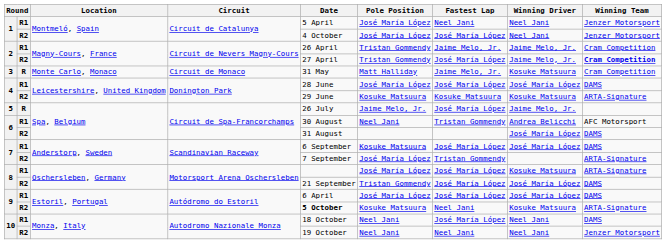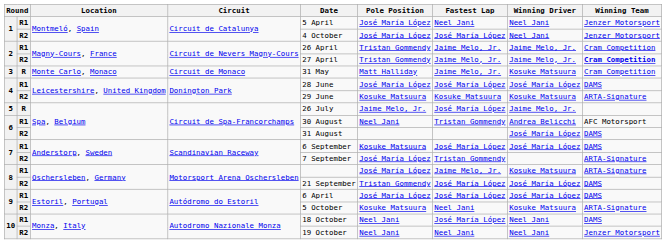 <table class="wikitable" style="font-size: 85%">
 <tr>
 <th colspan=2>Round</th>
 <th>Location</th>
 <th>Circuit</th>
 <th>Date</th>
 <th>Pole Position</th>
 <th>Fastest Lap</th>
 <th>Winning Driver</th>
 <th>Winning Team</th>
 </tr>
 <tr>
 <th rowspan=2>1</th>
 <th>R1</th>
 <td rowspan=2> <a href='#'>Montmeló</a>, <a href='#'>Spain</a></td>
 <td rowspan=2><a href='#'>Circuit de Catalunya</a></td>
 <td>5 April</td>
 <td> <a href='#'>José María López</a></td>
 <td> <a href='#'>Neel Jani</a></td>
 <td> <a href='#'>Neel Jani</a></td>
 <td> <a href='#'>Jenzer Motorsport</a></td>
 </tr>
 <tr>
 <th>R2</th>
 <td>4 October</td>
 <td> <a href='#'>José María López</a></td>
 <td> <a href='#'>José María López</a></td>
 <td> <a href='#'>Neel Jani</a></td>
 <td> <a href='#'>Jenzer Motorsport</a></td>
 </tr>
 <tr>
 <th rowspan=2>2</th>
 <th>R1</th>
 <td rowspan=2> <a href='#'>Magny-Cours</a>, <a href='#'>France</a></td>
 <td rowspan=2><a href='#'>Circuit de Nevers Magny-Cours</a></td>
 <td>26 April</td>
 <td> <a href='#'>Tristan Gommendy</a></td>
 <td> <a href='#'>Jaime Melo, Jr.</a></td>
 <td> <a href='#'>Jaime Melo, Jr.</a></td>
 <td> <a href='#'>Cram Competition</a></td>
 </tr>
 <tr>
 <th>R2</th>
 <td>27 April</td>
 <td> <a href='#'>Tristan Gommendy</a></td>
-<td> <a href='#'>José María López</a></td>
+<td> <a href='#'>Jaime Melo, Jr.</a></td>
 <td> <a href='#'>Jaime Melo, Jr.</a></td>
 <td><strong> <a href='#'>Cram Competition</a></strong></td>
 </tr>
 <tr>
 <th>3</th>
 <th>R</th>
 <td> <a href='#'>Monte Carlo</a>, <a href='#'>Monaco</a></td>
 <td><a href='#'>Circuit de Monaco</a></td>
 <td>31 May</td>
 <td> <a href='#'>Matt Halliday</a></td>
 <td> <a href='#'>Jaime Melo, Jr.</a></td>
 <td> <a href='#'>Kosuke Matsuura</a></td>
 <td> <a href='#'>Cram Competition</a></td>
 </tr>
 <tr>
 <th rowspan=2>4</th>
 <th>R1</th>
 <td rowspan=2 nowrap> <a href='#'>Leicestershire</a>, <a href='#'>United Kingdom</a></td>
 <td rowspan=2><a href='#'>Donington Park</a></td>
 <td>28 June</td>
 <td> <a href='#'>José María López</a></td>
 <td> <a href='#'>José María López</a></td>
 <td> <a href='#'>José María López</a></td>
 <td> <a href='#'>DAMS</a></td>
 </tr>
 <tr>
 <th>R2</th>
 <td>29 June</td>
 <td> <a href='#'>Kosuke Matsuura</a></td>
 <td> <a href='#'>Kosuke Matsuura</a></td>
 <td> <a href='#'>Kosuke Matsuura</a></td>
 <td> <a href='#'>ARTA-Signature</a></td>
 </tr>
 <tr>
 <th>5</th>
 <th>R</th>
 <td rowspan=3> <a href='#'>Spa</a>, <a href='#'>Belgium</a></td>
 <td rowspan=3><a href='#'>Circuit de Spa-Francorchamps</a></td>
 <td>26 July</td>
 <td> <a href='#'>Jaime Melo, Jr.</a></td>
 <td> <a href='#'>José María López</a></td>
 <td> <a href='#'>Jaime Melo, Jr.</a></td>
 <td></td>
 </tr>
 <tr>
 <th rowspan=2>6</th>
 <th>R1</th>
 <td>30 August</td>
 <td> <a href='#'>Neel Jani</a></td>
 <td> <a href='#'>Tristan Gommendy</a></td>
 <td> <a href='#'>Andrea Belicchi</a></td>
 <td> AFC Motorsport</td>
 </tr>
 <tr>
 <th>R2</th>
 <td>31 August</td>
 <td></td>
 <td></td>
 <td> <a href='#'>José María López</a></td>
 <td> <a href='#'>DAMS</a></td>
 </tr>
 <tr>
 <th rowspan=2>7</th>
 <th>R1</th>
 <td rowspan=2> <a href='#'>Anderstorp</a>, <a href='#'>Sweden</a></td>
 <td rowspan=2><a href='#'>Scandinavian Raceway</a></td>
 <td>6 September</td>
 <td> <a href='#'>Kosuke Matsuura</a></td>
 <td> <a href='#'>José María López</a></td>
 <td> <a href='#'>José María López</a></td>
 <td> <a href='#'>DAMS</a></td>
 </tr>
 <tr>
 <th>R2</th>
 <td>7 September</td>
 <td> <a href='#'>José María López</a></td>
 <td> <a href='#'>Tristan Gommendy</a></td>
 <td></td>
 <td> <a href='#'>ARTA-Signature</a></td>
 </tr>
 <tr>
 <th rowspan=2>8</th>
 <th>R1</th>
 <td rowspan=2> <a href='#'>Oschersleben</a>, <a href='#'>Germany</a></td>
 <td rowspan=2 nowrap><a href='#'>Motorsport Arena Oschersleben</a></td>
 <td></td>
 <td> <a href='#'>José María López</a></td>
-<td> <a href='#'>José María López</a></td>
+<td> <a href='#'>Jaime Melo, Jr.</a></td>
 <td> <a href='#'>Kosuke Matsuura</a></td>
 <td> <a href='#'>ARTA-Signature</a></td>
 </tr>
 <tr>
 <th>R2</th>
 <td>21 September</td>
 <td> <a href='#'>Tristan Gommendy</a></td>
 <td> <a href='#'>José María López</a></td>
 <td> <a href='#'>José María López</a></td>
 <td> <a href='#'>DAMS</a></td>
 </tr>
 <tr>
 <th rowspan=2>9</th>
 <th>R1</th>
 <td rowspan=2> <a href='#'>Estoril</a>, <a href='#'>Portugal</a></td>
 <td rowspan=2><a href='#'>Autódromo do Estoril</a></td>
 <td>6 April</td>
 <td> <a href='#'>José María López</a></td>
 <td> <a href='#'>José María López</a></td>
 <td> <a href='#'>José María López</a></td>
 <td> <a href='#'>DAMS</a></td>
 </tr>
 <tr>
 <th>R2</th>
-<td><strong>5 October</strong></td>
+<td>5 October</td>
 <td> <a href='#'>Kosuke Matsuura</a></td>
 <td> <a href='#'>Neel Jani</a></td>
 <td> <a href='#'>Kosuke Matsuura</a></td>
 <td> <a href='#'>ARTA-Signature</a></td>
 </tr>
 <tr>
 <th rowspan=2>10</th>
 <th>R1</th>
 <td rowspan=2> <a href='#'>Monza</a>, <a href='#'>Italy</a></td>
 <td rowspan=2><a href='#'>Autodromo Nazionale Monza</a></td>
 <td>18 October</td>
 <td> <a href='#'>Neel Jani</a></td>
 <td> <a href='#'>José María López</a></td>
 <td> <a href='#'>Neel Jani</a></td>
 <td> <a href='#'>DAMS</a></td>
 </tr>
 <tr>
 <th>R2</th>
 <td>19 October</td>
 <td> <a href='#'>Neel Jani</a></td>
 <td> <a href='#'>Neel Jani</a></td>
 <td> <a href='#'>Neel Jani</a></td>
 <td> <a href='#'>Jenzer Motorsport</a></td>
 </tr>
 </table>
